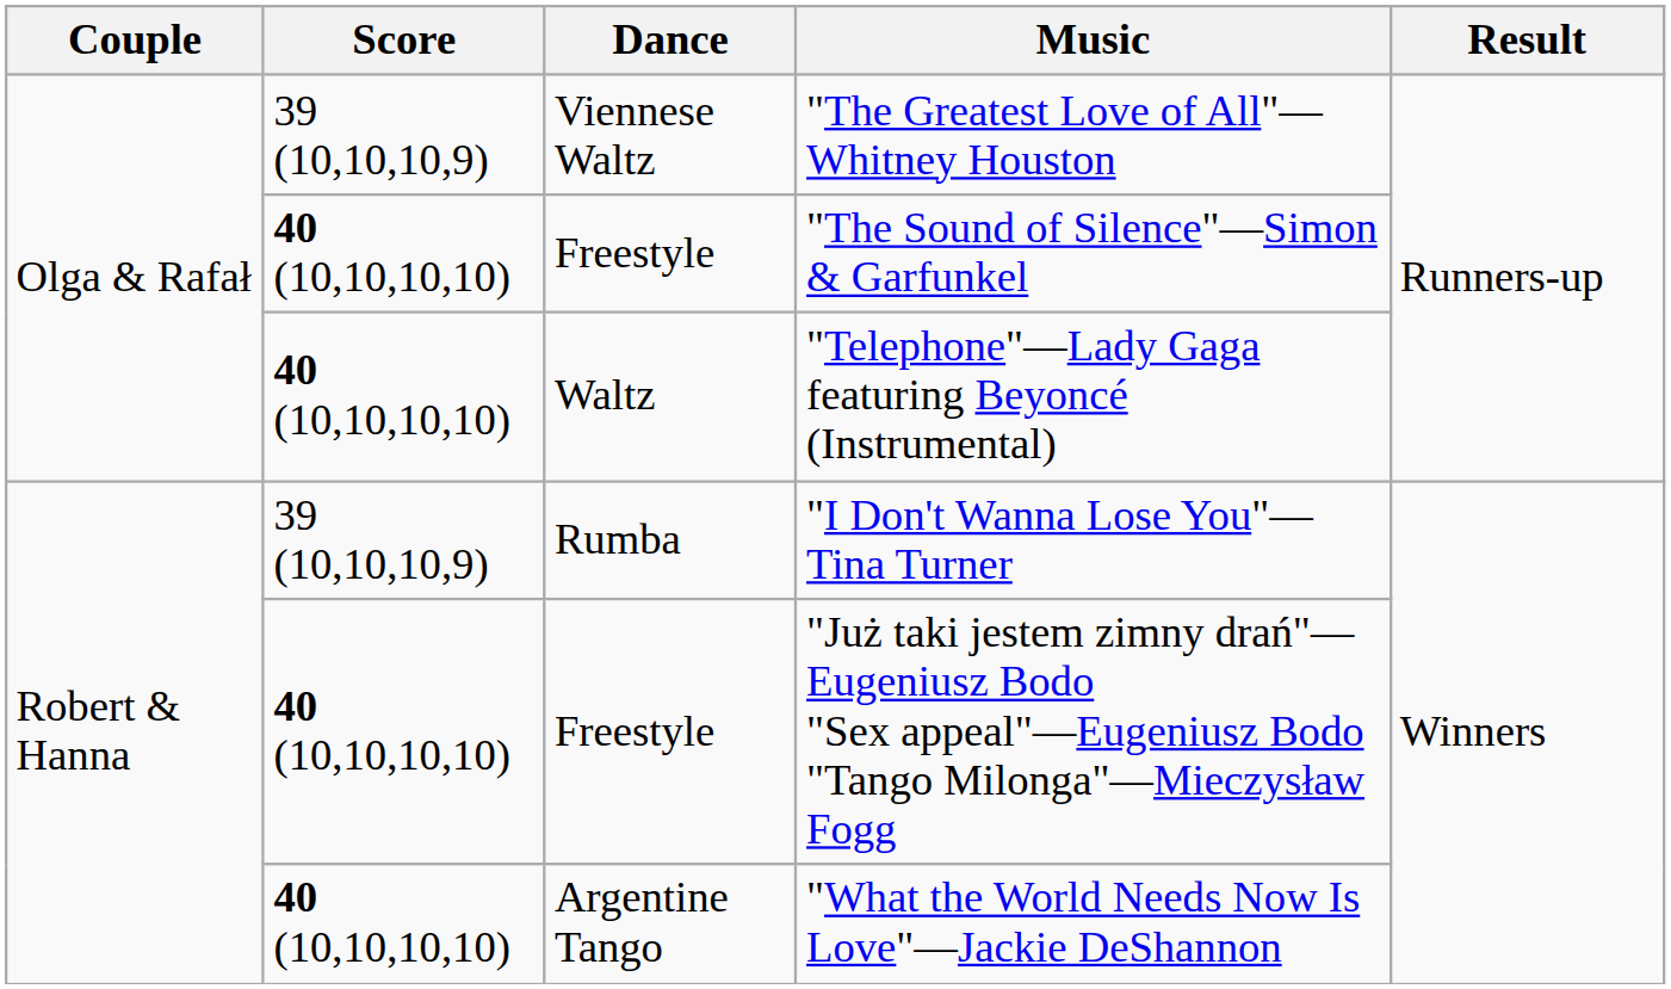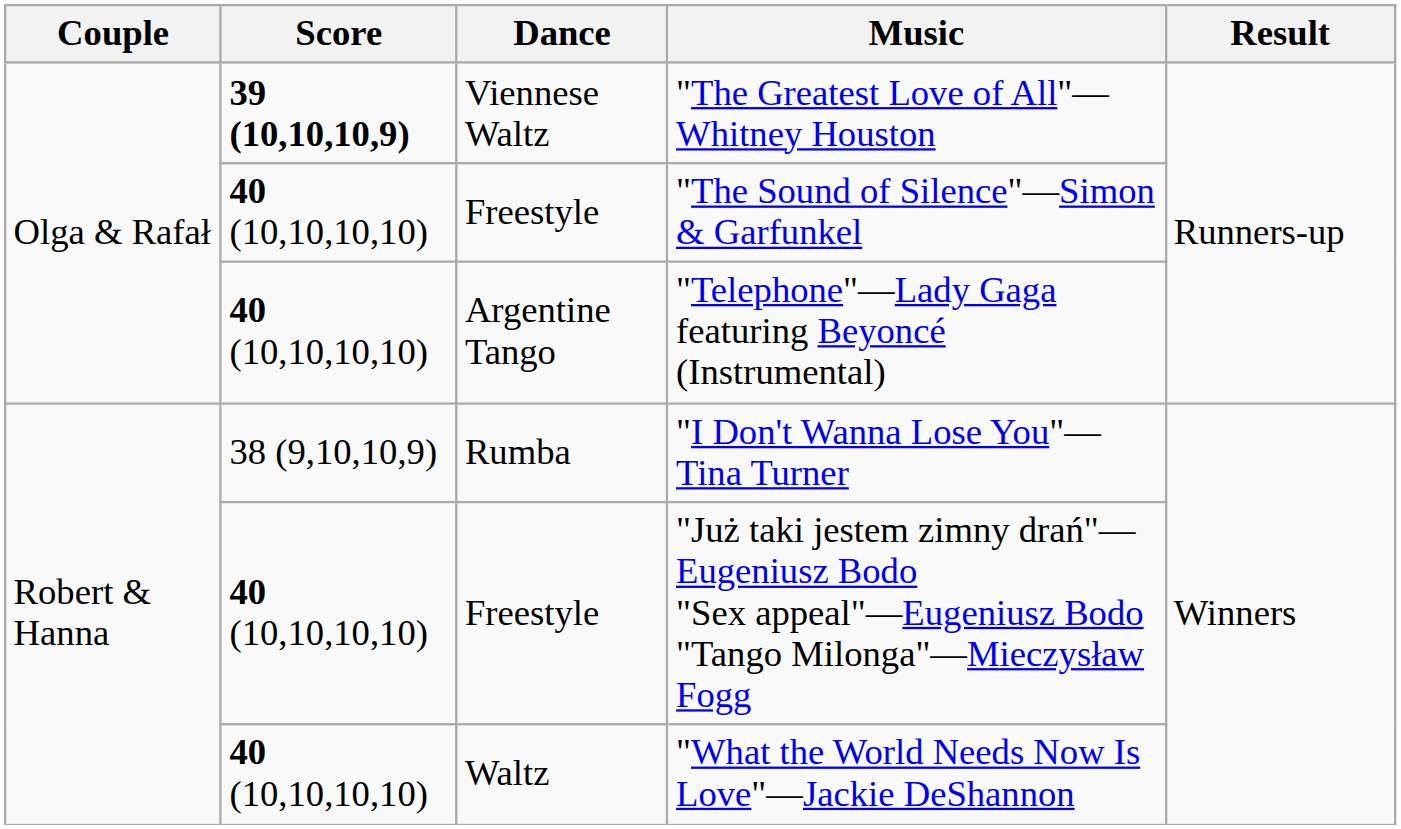 <table class="wikitable">
 <tr>
 <th style="width:150px;">Couple</th>
 <th style="width:110px;">Score</th>
 <th style="width:120px;">Dance</th>
 <th style="width:400px;">Music</th>
 <th style="width:150px;">Result</th>
 </tr>
 <tr>
 <td rowspan="3">Olga & Rafał</td>
-<td>39 (10,10,10,9)</td>
+<td><strong>39 (10,10,10,9)</strong></td>
 <td>Viennese Waltz</td>
 <td>"<a href='#'>The Greatest Love of All</a>"—<a href='#'>Whitney Houston</a></td>
 <td rowspan="3">Runners-up</td>
 </tr>
 <tr>
 <td><strong>40</strong> (10,10,10,10)</td>
 <td>Freestyle</td>
 <td>"<a href='#'>The Sound of Silence</a>"—<a href='#'>Simon & Garfunkel</a></td>
 </tr>
 <tr>
 <td><strong>40</strong> (10,10,10,10)</td>
-<td>Waltz</td>
+<td>Argentine Tango</td>
 <td>"<a href='#'>Telephone</a>"—<a href='#'>Lady Gaga</a> featuring <a href='#'>Beyoncé</a> (Instrumental)</td>
 </tr>
 <tr>
 <td rowspan="3">Robert & Hanna</td>
-<td>39 (10,10,10,9)</td>
+<td>38 (9,10,10,9)</td>
 <td>Rumba</td>
 <td>"<a href='#'>I Don't Wanna Lose You</a>"—<a href='#'>Tina Turner</a></td>
 <td rowspan="3">Winners</td>
 </tr>
 <tr>
 <td><strong>40</strong> (10,10,10,10)</td>
 <td>Freestyle</td>
 <td>"Już taki jestem zimny drań"—<a href='#'>Eugeniusz Bodo</a><br>"Sex appeal"—<a href='#'>Eugeniusz Bodo</a><br>"Tango Milonga"—<a href='#'>Mieczysław Fogg</a></td>
 </tr>
 <tr>
 <td><strong>40</strong> (10,10,10,10)</td>
-<td>Argentine Tango</td>
+<td>Waltz</td>
 <td>"<a href='#'>What the World Needs Now Is Love</a>"—<a href='#'>Jackie DeShannon</a></td>
 </tr>
 </table>
